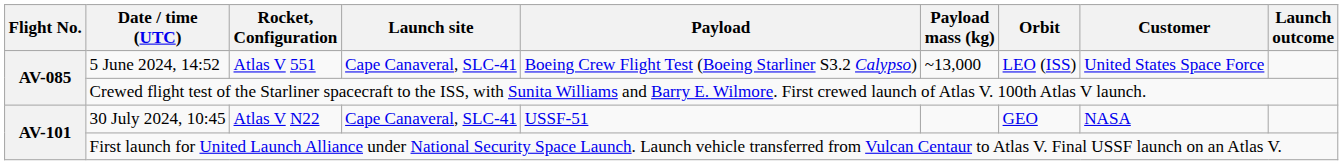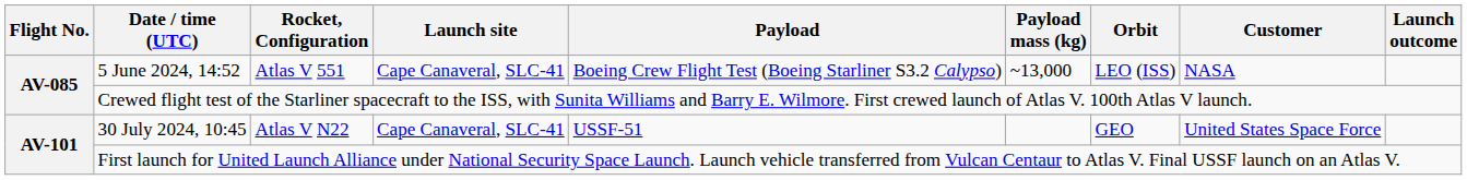 <table class="wikitable sticky-header">
 <tr>
 <th scope="col">Flight No.</th>
 <th scope="col">Date / time<br>(<a href='#'>UTC</a>)</th>
 <th scope="col">Rocket,<br>Configuration</th>
 <th scope="col">Launch site</th>
 <th scope="col">Payload</th>
 <th scope="col">Payload<br>mass (kg)</th>
 <th scope="col">Orbit</th>
 <th scope="col">Customer</th>
 <th scope="col">Launch<br>outcome</th>
 </tr>
 <tr>
 <th scope="row" rowspan = 2 style="text-align:center;">AV-085</th>
 <td>5 June 2024, 14:52</td>
 <td><a href='#'>Atlas V</a> <a href='#'>551</a></td>
 <td><a href='#'>Cape Canaveral</a>, <a href='#'>SLC-41</a></td>
 <td><a href='#'>Boeing Crew Flight Test</a> (<a href='#'>Boeing Starliner</a> S3.2 <em><a href='#'>Calypso</a></em>)</td>
 <td>~13,000</td>
 <td><a href='#'>LEO</a> (<a href='#'>ISS</a>)</td>
-<td><a href='#'>United States Space Force</a></td>
+<td><a href='#'>NASA</a></td>
 <td></td>
 </tr>
 <tr>
 <td colspan="8">Crewed flight test of the Starliner spacecraft to the ISS, with <a href='#'>Sunita Williams</a> and <a href='#'>Barry E. Wilmore</a>. First crewed launch of Atlas V. 100th Atlas V launch.</td>
 </tr>
 <tr>
 <th scope="row" rowspan = 2 style="text-align:center;">AV-101</th>
 <td>30 July 2024, 10:45</td>
 <td><a href='#'>Atlas V</a> <a href='#'>N22</a></td>
 <td><a href='#'>Cape Canaveral</a>, <a href='#'>SLC-41</a></td>
 <td><a href='#'>USSF-51</a></td>
 <td></td>
 <td><a href='#'>GEO</a></td>
-<td><a href='#'>NASA</a></td>
+<td><a href='#'>United States Space Force</a></td>
 <td></td>
 </tr>
 <tr>
 <td colspan=8>First launch for <a href='#'>United Launch Alliance</a> under <a href='#'>National Security Space Launch</a>. Launch vehicle transferred from <a href='#'>Vulcan Centaur</a> to Atlas V. Final USSF launch on an Atlas V.</td>
 </tr>
 </table>
